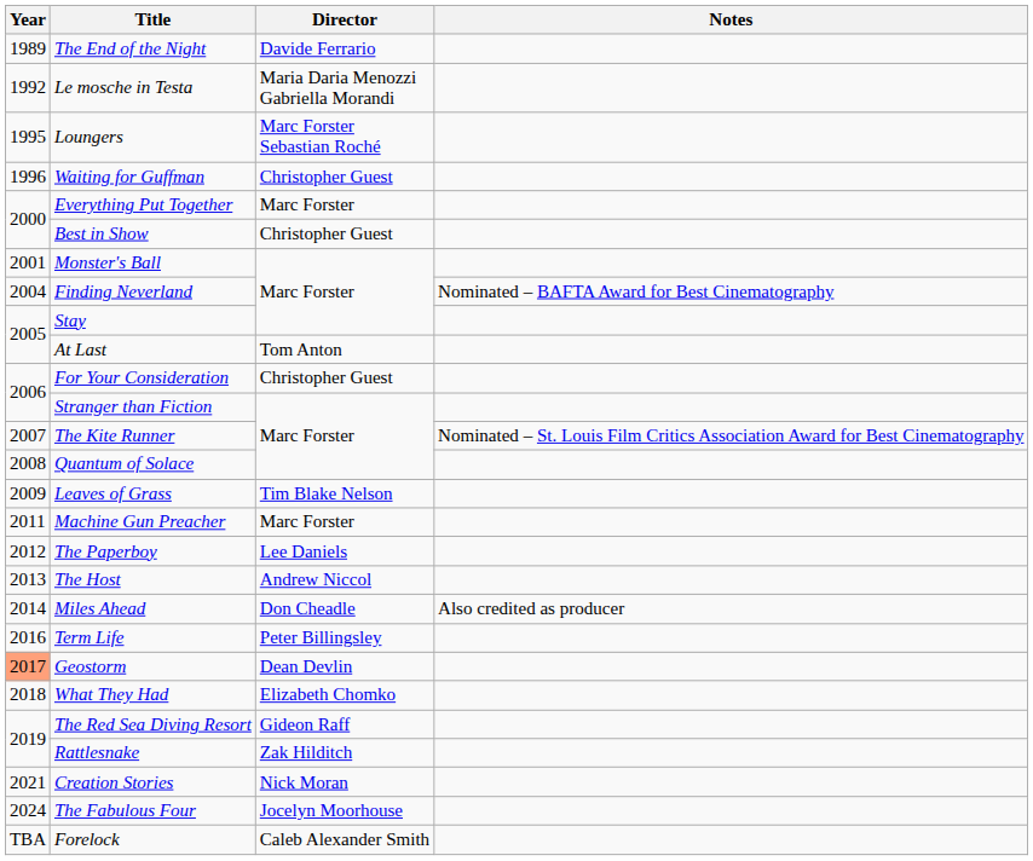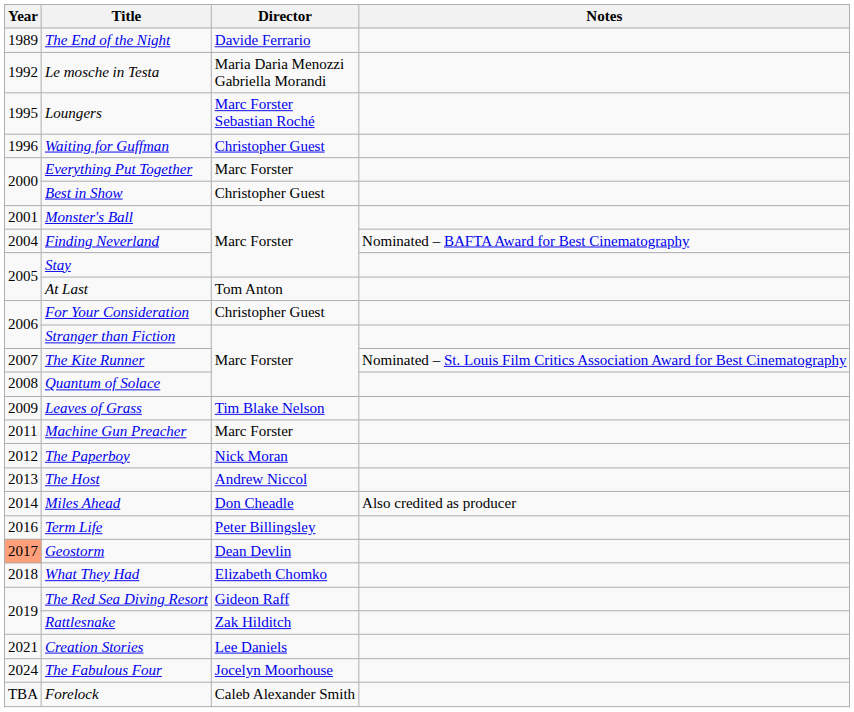 <table class="wikitable">
 <tr>
 <th>Year</th>
 <th>Title</th>
 <th>Director</th>
 <th>Notes</th>
 </tr>
 <tr>
 <td>1989</td>
 <td><em><a href='#'>The End of the Night</a></em></td>
 <td><a href='#'>Davide Ferrario</a></td>
 <td></td>
 </tr>
 <tr>
 <td>1992</td>
 <td><em>Le mosche in Testa</em></td>
 <td>Maria Daria Menozzi<br>Gabriella Morandi</td>
 <td></td>
 </tr>
 <tr>
 <td>1995</td>
 <td><em>Loungers</em></td>
 <td><a href='#'>Marc Forster</a><br><a href='#'>Sebastian Roché</a></td>
 <td></td>
 </tr>
 <tr>
 <td>1996</td>
 <td><em><a href='#'>Waiting for Guffman</a></em></td>
 <td><a href='#'>Christopher Guest</a></td>
 <td></td>
 </tr>
 <tr>
 <td rowspan=2>2000</td>
 <td><em><a href='#'>Everything Put Together</a></em></td>
 <td>Marc Forster</td>
 <td></td>
 </tr>
 <tr>
 <td><em><a href='#'>Best in Show</a></em></td>
 <td>Christopher Guest</td>
 <td></td>
 </tr>
 <tr>
 <td>2001</td>
 <td><em><a href='#'>Monster's Ball</a></em></td>
 <td rowspan=3>Marc Forster</td>
 <td></td>
 </tr>
 <tr>
 <td>2004</td>
 <td><em><a href='#'>Finding Neverland</a></em></td>
 <td>Nominated – <a href='#'>BAFTA Award for Best Cinematography</a></td>
 </tr>
 <tr>
 <td rowspan=2>2005</td>
 <td><em><a href='#'>Stay</a></em></td>
 <td></td>
 </tr>
 <tr>
 <td><em>At Last</em></td>
 <td>Tom Anton</td>
 <td></td>
 </tr>
 <tr>
 <td rowspan=2>2006</td>
 <td><em><a href='#'>For Your Consideration</a></em></td>
 <td>Christopher Guest</td>
 <td></td>
 </tr>
 <tr>
 <td><em><a href='#'>Stranger than Fiction</a></em></td>
 <td rowspan=3>Marc Forster</td>
 <td></td>
 </tr>
 <tr>
 <td>2007</td>
 <td><em><a href='#'>The Kite Runner</a></em></td>
 <td>Nominated – <a href='#'>St. Louis Film Critics Association Award for Best Cinematography</a></td>
 </tr>
 <tr>
 <td>2008</td>
 <td><em><a href='#'>Quantum of Solace</a></em></td>
 <td></td>
 </tr>
 <tr>
 <td>2009</td>
 <td><em><a href='#'>Leaves of Grass</a></em></td>
 <td><a href='#'>Tim Blake Nelson</a></td>
 <td></td>
 </tr>
 <tr>
 <td>2011</td>
 <td><em><a href='#'>Machine Gun Preacher</a></em></td>
 <td>Marc Forster</td>
 <td></td>
 </tr>
 <tr>
 <td>2012</td>
 <td><em><a href='#'>The Paperboy</a></em></td>
-<td><a href='#'>Lee Daniels</a></td>
+<td><a href='#'>Nick Moran</a></td>
 <td></td>
 </tr>
 <tr>
 <td>2013</td>
 <td><em><a href='#'>The Host</a></em></td>
 <td><a href='#'>Andrew Niccol</a></td>
 <td></td>
 </tr>
 <tr>
 <td>2014</td>
 <td><em><a href='#'>Miles Ahead</a></em></td>
 <td><a href='#'>Don Cheadle</a></td>
 <td>Also credited as producer</td>
 </tr>
 <tr>
 <td>2016</td>
 <td><em><a href='#'>Term Life</a></em></td>
 <td><a href='#'>Peter Billingsley</a></td>
 <td></td>
 </tr>
 <tr>
 <td style="background: lightsalmon;">2017</td>
 <td><em><a href='#'>Geostorm</a></em></td>
 <td><a href='#'>Dean Devlin</a></td>
 <td></td>
 </tr>
 <tr>
 <td>2018</td>
 <td><em><a href='#'>What They Had</a></em></td>
 <td><a href='#'>Elizabeth Chomko</a></td>
 <td></td>
 </tr>
 <tr>
 <td rowspan=2>2019</td>
 <td><em><a href='#'>The Red Sea Diving Resort</a></em></td>
 <td><a href='#'>Gideon Raff</a></td>
 <td></td>
 </tr>
 <tr>
 <td><em><a href='#'>Rattlesnake</a></em></td>
 <td><a href='#'>Zak Hilditch</a></td>
 <td></td>
 </tr>
 <tr>
 <td>2021</td>
 <td><em><a href='#'>Creation Stories</a></em></td>
-<td><a href='#'>Nick Moran</a></td>
+<td><a href='#'>Lee Daniels</a></td>
 <td></td>
 </tr>
 <tr>
 <td>2024</td>
 <td><em><a href='#'>The Fabulous Four</a></em></td>
 <td><a href='#'>Jocelyn Moorhouse</a></td>
 <td></td>
 </tr>
 <tr>
 <td>TBA</td>
 <td><em>Forelock</em></td>
 <td>Caleb Alexander Smith</td>
 <td></td>
 </tr>
 </table>
